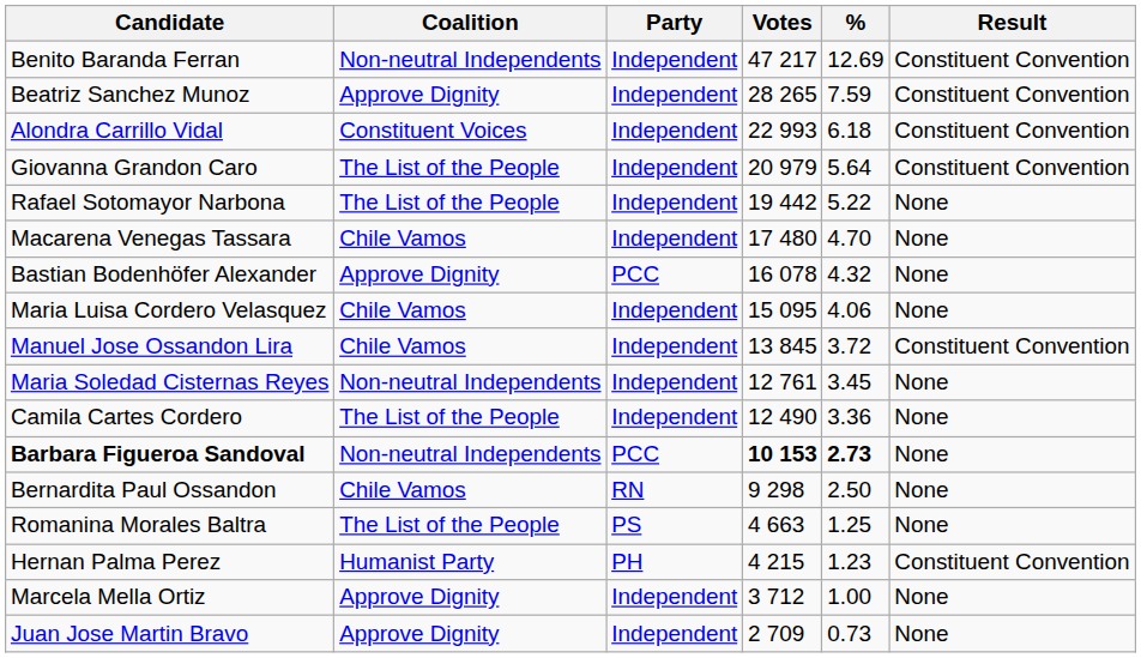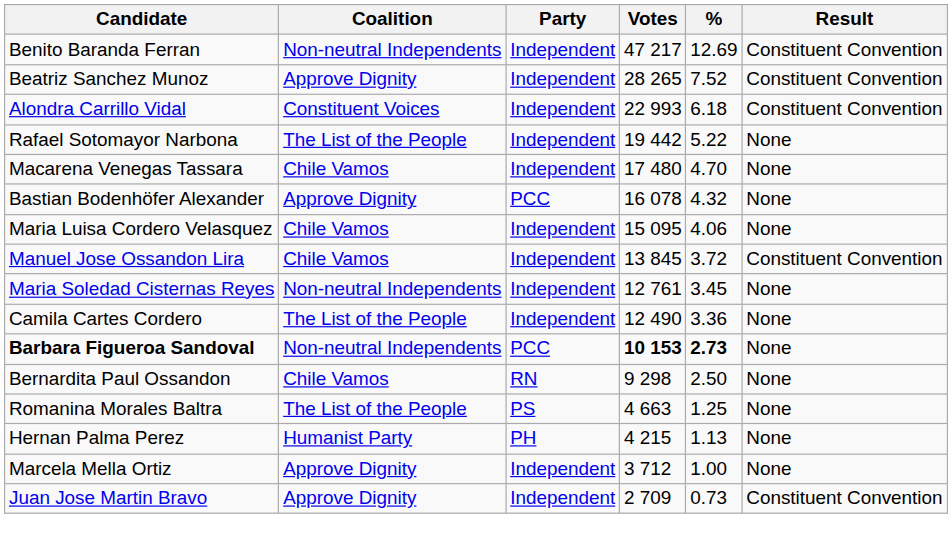 <table class="wikitable">
 <tr>
 <th>Candidate</th>
 <th>Coalition</th>
 <th>Party</th>
 <th>Votes</th>
 <th>%</th>
 <th>Result</th>
 </tr>
 <tr>
 <td>Benito Baranda Ferran</td>
 <td><a href='#'>Non-neutral Independents</a></td>
 <td><a href='#'>Independent</a></td>
 <td>47 217</td>
 <td>12.69</td>
 <td>Constituent Convention</td>
 </tr>
 <tr>
 <td>Beatriz Sanchez Munoz</td>
 <td><a href='#'>Approve Dignity</a></td>
 <td><a href='#'>Independent</a></td>
 <td>28 265</td>
-<td>7.59</td>
+<td>7.52</td>
 <td>Constituent Convention</td>
 </tr>
 <tr>
 <td><a href='#'>Alondra Carrillo Vidal</a></td>
 <td><a href='#'>Constituent Voices</a></td>
 <td><a href='#'>Independent</a></td>
 <td>22 993</td>
 <td>6.18</td>
-<td>Constituent Convention</td>
-</tr>
-<tr>
-<td>Giovanna Grandon Caro</td>
-<td><a href='#'>The List of the People</a></td>
-<td><a href='#'>Independent</a></td>
-<td>20 979</td>
-<td>5.64</td>
 <td>Constituent Convention</td>
 </tr>
 <tr>
 <td>Rafael Sotomayor Narbona</td>
 <td><a href='#'>The List of the People</a></td>
 <td><a href='#'>Independent</a></td>
 <td>19 442</td>
 <td>5.22</td>
 <td>None</td>
 </tr>
 <tr>
 <td>Macarena Venegas Tassara</td>
 <td><a href='#'>Chile Vamos</a></td>
 <td><a href='#'>Independent</a></td>
 <td>17 480</td>
 <td>4.70</td>
 <td>None</td>
 </tr>
 <tr>
 <td>Bastian Bodenhöfer Alexander</td>
 <td><a href='#'>Approve Dignity</a></td>
 <td><a href='#'>PCC</a></td>
 <td>16 078</td>
 <td>4.32</td>
 <td>None</td>
 </tr>
 <tr>
 <td>Maria Luisa Cordero Velasquez</td>
 <td><a href='#'>Chile Vamos</a></td>
 <td><a href='#'>Independent</a></td>
 <td>15 095</td>
 <td>4.06</td>
 <td>None</td>
 </tr>
 <tr>
 <td><a href='#'>Manuel Jose Ossandon Lira</a></td>
 <td><a href='#'>Chile Vamos</a></td>
 <td><a href='#'>Independent</a></td>
 <td>13 845</td>
 <td>3.72</td>
 <td>Constituent Convention</td>
 </tr>
 <tr>
 <td><a href='#'>Maria Soledad Cisternas Reyes</a></td>
 <td><a href='#'>Non-neutral Independents</a></td>
 <td><a href='#'>Independent</a></td>
 <td>12 761</td>
 <td>3.45</td>
 <td>None</td>
 </tr>
 <tr>
 <td>Camila Cartes Cordero</td>
 <td><a href='#'>The List of the People</a></td>
 <td><a href='#'>Independent</a></td>
 <td>12 490</td>
 <td>3.36</td>
 <td>None</td>
 </tr>
 <tr>
 <td><strong>Barbara Figueroa Sandoval</strong></td>
 <td><a href='#'>Non-neutral Independents</a></td>
 <td><a href='#'>PCC</a></td>
 <td><strong>10 153</strong></td>
 <td><strong>2.73</strong></td>
 <td>None</td>
 </tr>
 <tr>
 <td>Bernardita Paul Ossandon</td>
 <td><a href='#'>Chile Vamos</a></td>
 <td><a href='#'>RN</a></td>
 <td>9 298</td>
 <td>2.50</td>
 <td>None</td>
 </tr>
 <tr>
 <td>Romanina Morales Baltra</td>
 <td><a href='#'>The List of the People</a></td>
 <td><a href='#'>PS</a></td>
 <td>4 663</td>
 <td>1.25</td>
 <td>None</td>
 </tr>
 <tr>
 <td>Hernan Palma Perez</td>
 <td><a href='#'>Humanist Party</a></td>
 <td><a href='#'>PH</a></td>
 <td>4 215</td>
-<td>1.23</td>
-<td>Constituent Convention</td>
+<td>1.13</td>
+<td>None</td>
 </tr>
 <tr>
 <td>Marcela Mella Ortiz</td>
 <td><a href='#'>Approve Dignity</a></td>
 <td><a href='#'>Independent</a></td>
 <td>3 712</td>
 <td>1.00</td>
 <td>None</td>
 </tr>
 <tr>
 <td><a href='#'>Juan Jose Martin Bravo</a></td>
 <td><a href='#'>Approve Dignity</a></td>
 <td><a href='#'>Independent</a></td>
 <td>2 709</td>
 <td>0.73</td>
-<td>None</td>
+<td>Constituent Convention</td>
 </tr>
 </table>
